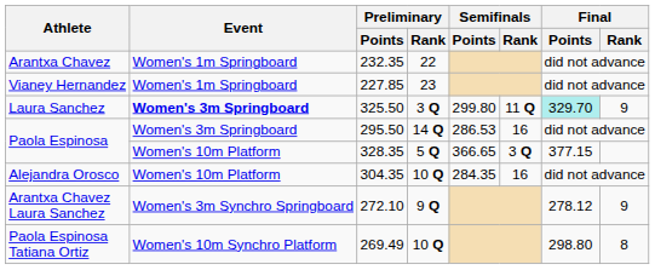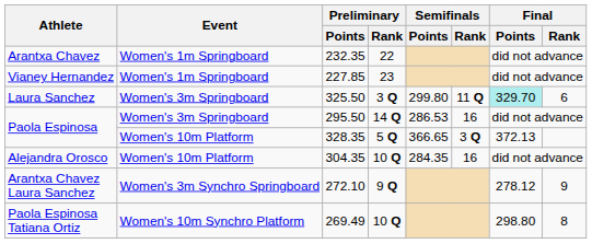 <table class=wikitable style="font-size:90%">
 <tr>
 <th rowspan="2">Athlete</th>
 <th rowspan="2">Event</th>
 <th colspan="2">Preliminary</th>
 <th colspan="2">Semifinals</th>
 <th colspan="2">Final</th>
 </tr>
 <tr>
 <th>Points</th>
 <th>Rank</th>
 <th>Points</th>
 <th>Rank</th>
 <th>Points</th>
 <th>Rank</th>
 </tr>
 <tr>
 <td><a href='#'>Arantxa Chavez</a></td>
 <td><a href='#'>Women's 1m Springboard</a></td>
 <td align=center>232.35</td>
 <td align=center>22</td>
 <td colspan="2" style="background:wheat;"></td>
 <td style="text-align:center;" colspan="2">did not advance</td>
 </tr>
 <tr>
 <td><a href='#'>Vianey Hernandez</a></td>
 <td><a href='#'>Women's 1m Springboard</a></td>
 <td align=center>227.85</td>
 <td align=center>23</td>
 <td colspan="2" style="background:wheat;"></td>
 <td style="text-align:center;" colspan="2">did not advance</td>
 </tr>
 <tr>
 <td><a href='#'>Laura Sanchez</a></td>
-<td><strong><a href='#'>Women's 3m Springboard</a></strong></td>
+<td><a href='#'>Women's 3m Springboard</a></td>
 <td align=center>325.50</td>
 <td align=center>3 <strong>Q</strong></td>
 <td align=center>299.80</td>
 <td align=center>11 <strong>Q</strong></td>
 <td align=center style="background: paleturquoise;">329.70</td>
-<td align=center>9</td>
+<td align=center>6</td>
 </tr>
 <tr>
 <td rowspan="2"><a href='#'>Paola Espinosa</a></td>
 <td><a href='#'>Women's 3m Springboard</a></td>
 <td align=center>295.50</td>
 <td align=center>14 <strong>Q</strong></td>
 <td align=center>286.53</td>
 <td align=center>16</td>
 <td style="text-align:center;" colspan="2">did not advance</td>
 </tr>
 <tr>
 <td><a href='#'>Women's 10m Platform</a></td>
 <td align=center>328.35</td>
 <td align=center>5 <strong>Q</strong></td>
 <td align=center>366.65</td>
 <td align=center>3 <strong>Q</strong></td>
-<td align=center>377.15</td>
+<td align=center>372.13</td>
 <td align=center></td>
 </tr>
 <tr>
 <td><a href='#'>Alejandra Orosco</a></td>
 <td><a href='#'>Women's 10m Platform</a></td>
 <td align=center>304.35</td>
 <td align=center>10 <strong>Q</strong></td>
 <td align=center>284.35</td>
 <td align=center>16</td>
 <td style="text-align:center;" colspan="2">did not advance</td>
 </tr>
 <tr>
 <td><a href='#'>Arantxa Chavez</a><br><a href='#'>Laura Sanchez</a></td>
 <td><a href='#'>Women's 3m Synchro Springboard</a></td>
 <td align=center>272.10</td>
 <td align=center>9 <strong>Q</strong></td>
 <td colspan="2" style="background:wheat;"></td>
 <td align=center>278.12</td>
 <td align=center>9</td>
 </tr>
 <tr>
 <td><a href='#'>Paola Espinosa</a><br><a href='#'>Tatiana Ortiz</a></td>
 <td><a href='#'>Women's 10m Synchro Platform</a></td>
 <td align=center>269.49</td>
 <td align=center>10 <strong>Q</strong></td>
 <td colspan="2" style="background:wheat;"></td>
 <td align=center>298.80</td>
 <td align=center>8</td>
 </tr>
 </table>
